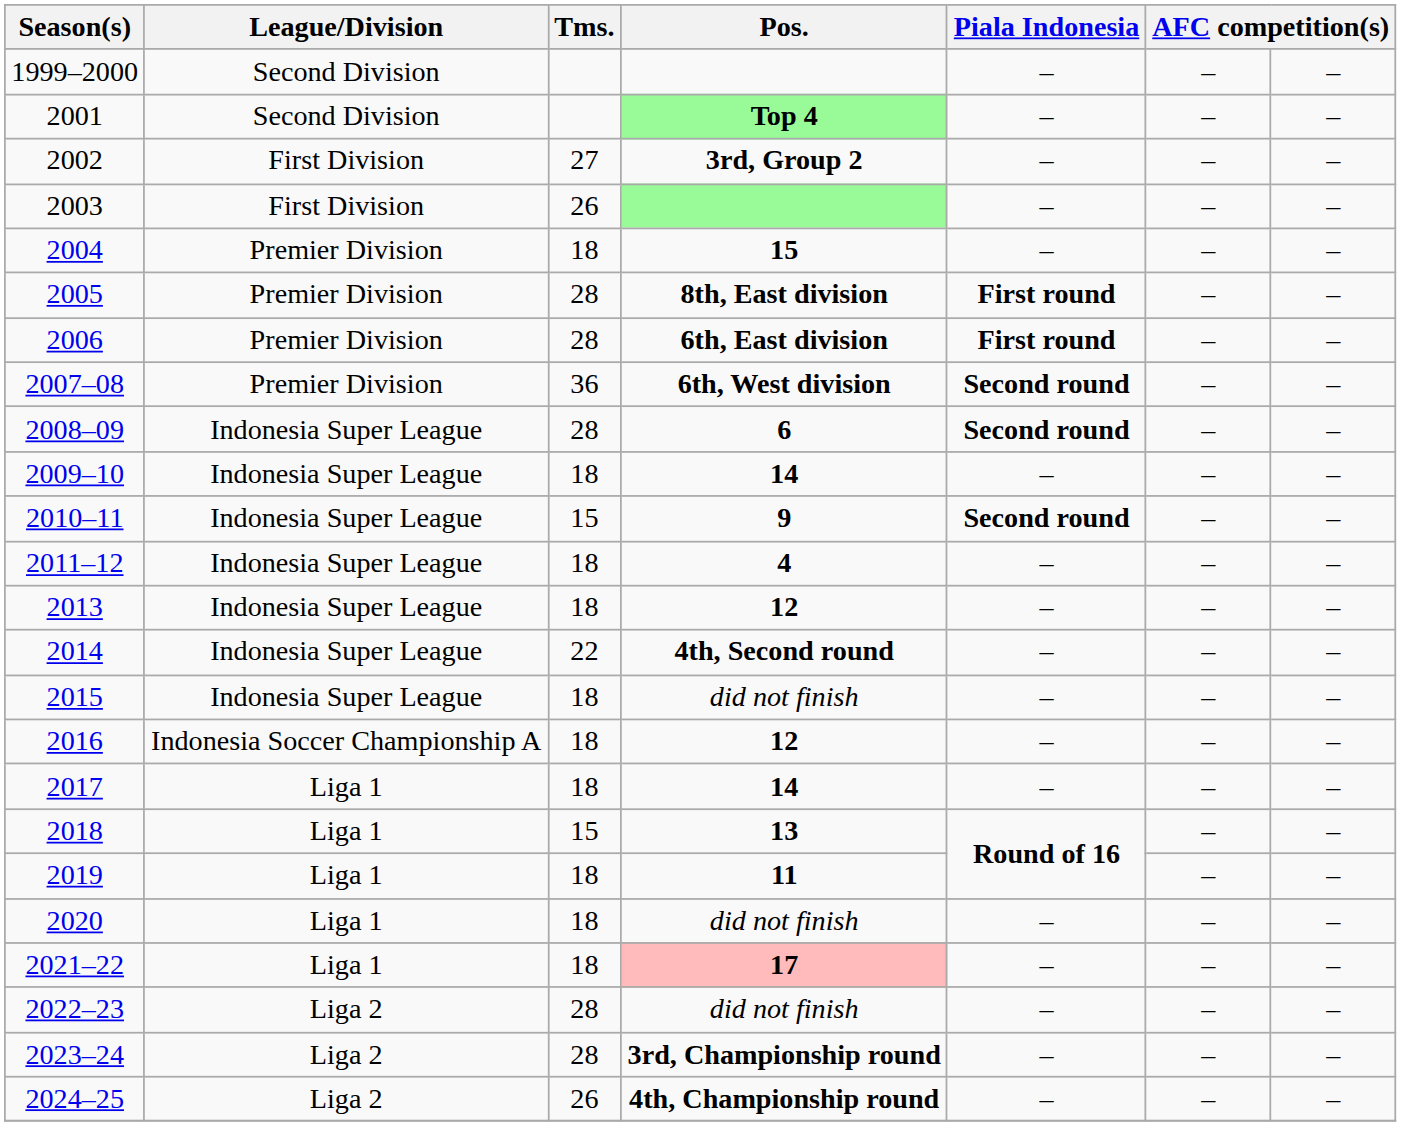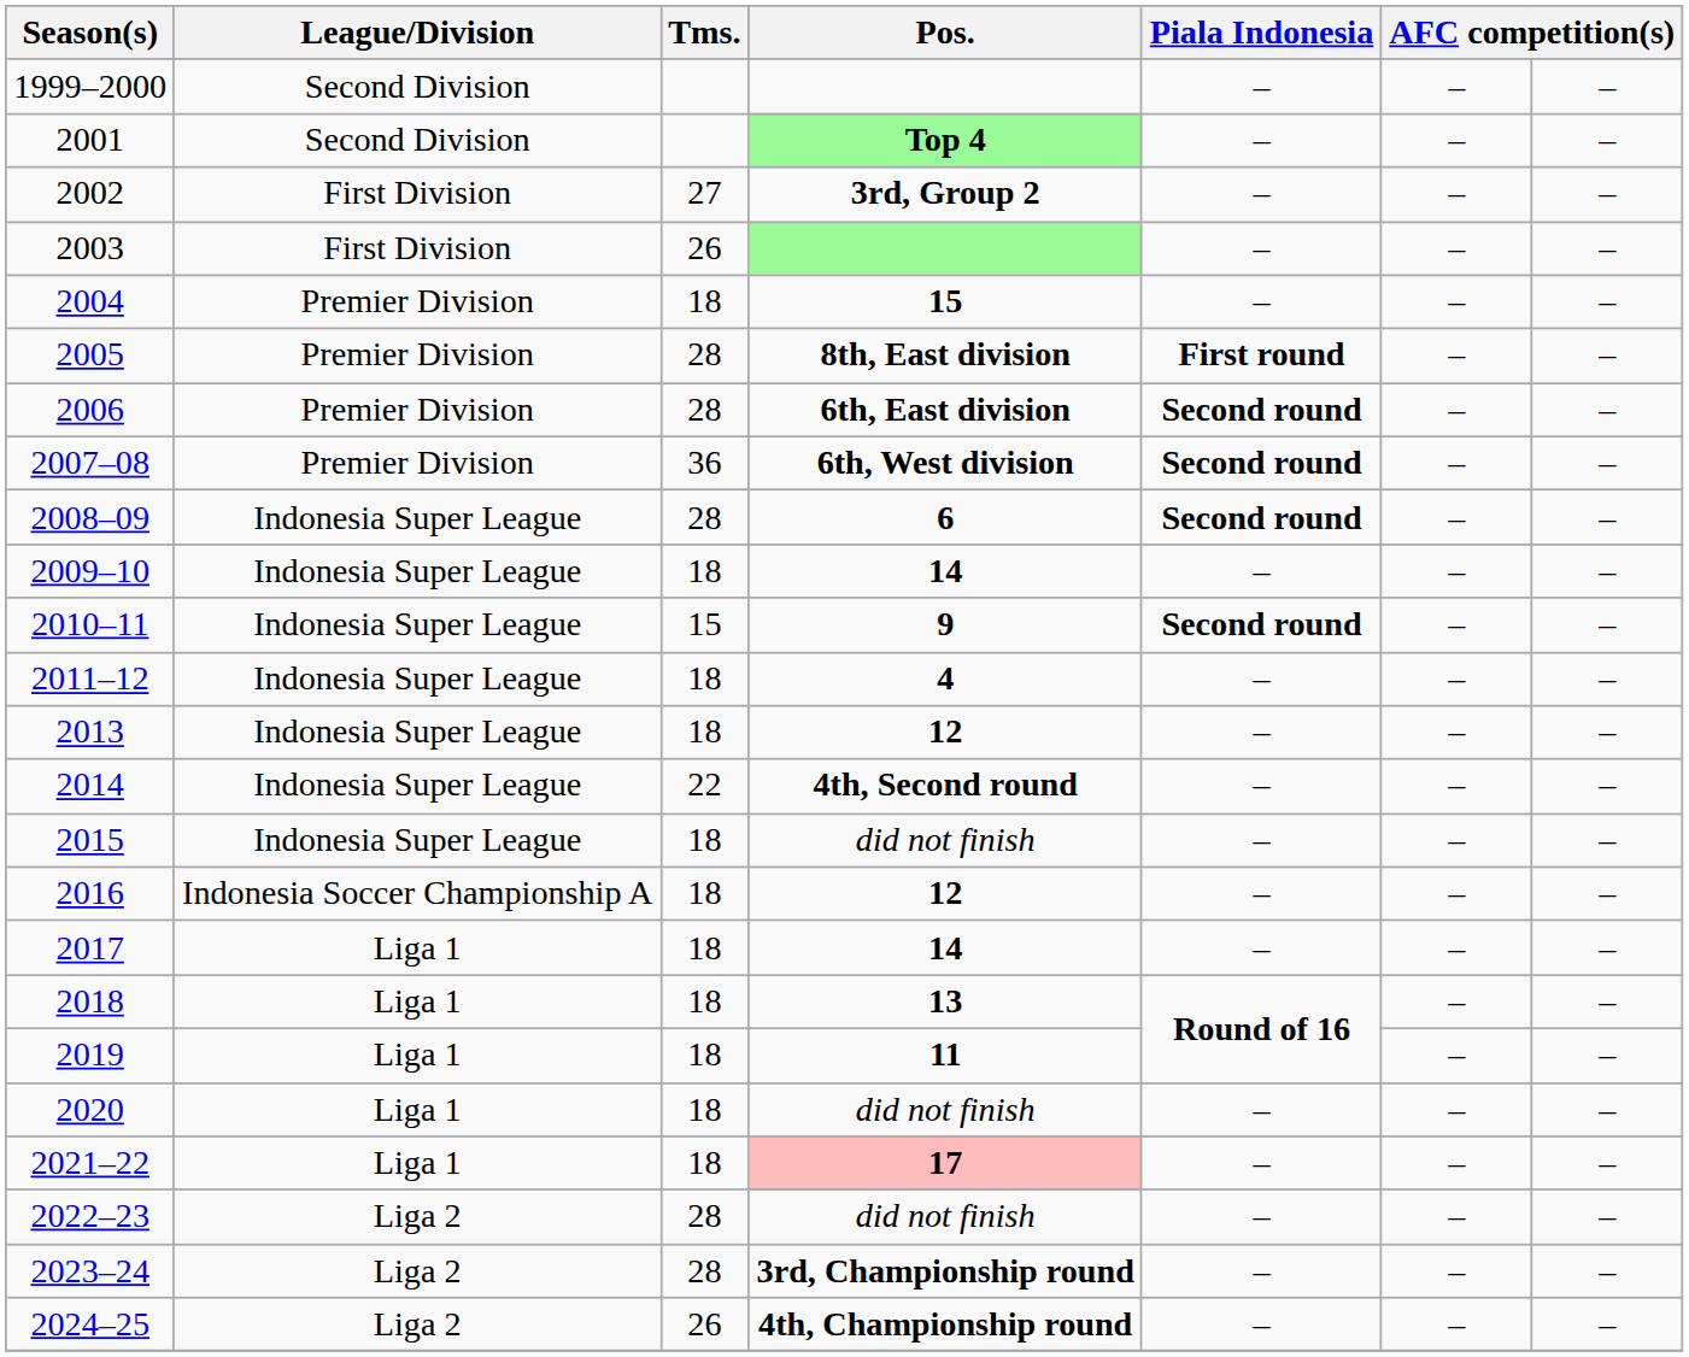 <table class="wikitable" style="text-align:center">
 <tr style="background:#efefef;">
 <th>Season(s)</th>
 <th>League/Division</th>
 <th>Tms.</th>
 <th>Pos.</th>
 <th><a href='#'>Piala Indonesia</a></th>
 <th colspan=2><a href='#'>AFC</a> competition(s)</th>
 </tr>
 <tr>
 <td>1999–2000</td>
 <td>Second Division</td>
 <td></td>
 <td></td>
 <td>–</td>
 <td>–</td>
 <td>–</td>
 </tr>
 <tr>
 <td>2001</td>
 <td>Second Division</td>
 <td></td>
 <td bgcolor="palegreen"><strong>Top 4</strong></td>
 <td>–</td>
 <td>–</td>
 <td>–</td>
 </tr>
 <tr>
 <td>2002</td>
 <td>First Division</td>
 <td>27</td>
 <td><strong>3rd, Group 2</strong></td>
 <td>–</td>
 <td>–</td>
 <td>–</td>
 </tr>
 <tr>
 <td>2003</td>
 <td>First Division</td>
 <td>26</td>
 <td bgcolor="palegreen"></td>
 <td>–</td>
 <td>–</td>
 <td>–</td>
 </tr>
 <tr>
 <td><a href='#'>2004</a></td>
 <td>Premier Division</td>
 <td>18</td>
 <td><strong>15</strong></td>
 <td>–</td>
 <td>–</td>
 <td>–</td>
 </tr>
 <tr>
 <td><a href='#'>2005</a></td>
 <td>Premier Division</td>
 <td>28</td>
 <td><strong>8th, East division</strong></td>
 <td><strong>First round</strong></td>
 <td>–</td>
 <td>–</td>
 </tr>
 <tr>
 <td><a href='#'>2006</a></td>
 <td>Premier Division</td>
 <td>28</td>
 <td><strong>6th, East division</strong></td>
-<td><strong>First round</strong></td>
+<td><strong>Second round</strong></td>
 <td>–</td>
 <td>–</td>
 </tr>
 <tr>
 <td><a href='#'>2007–08</a></td>
 <td>Premier Division</td>
 <td>36</td>
 <td><strong>6th, West division</strong></td>
 <td><strong>Second round</strong></td>
 <td>–</td>
 <td>–</td>
 </tr>
 <tr>
 <td><a href='#'>2008–09</a></td>
 <td>Indonesia Super League</td>
 <td>28</td>
 <td><strong>6</strong></td>
 <td><strong>Second round</strong></td>
 <td>–</td>
 <td>–</td>
 </tr>
 <tr>
 <td><a href='#'>2009–10</a></td>
 <td>Indonesia Super League</td>
 <td>18</td>
 <td><strong>14</strong></td>
 <td>–</td>
 <td>–</td>
 <td>–</td>
 </tr>
 <tr>
 <td><a href='#'>2010–11</a></td>
 <td>Indonesia Super League</td>
 <td>15</td>
 <td><strong>9</strong></td>
 <td><strong>Second round</strong></td>
 <td>–</td>
 <td>–</td>
 </tr>
 <tr>
 <td><a href='#'>2011–12</a></td>
 <td>Indonesia Super League</td>
 <td>18</td>
 <td><strong>4</strong></td>
 <td>–</td>
 <td>–</td>
 <td>–</td>
 </tr>
 <tr>
 <td><a href='#'>2013</a></td>
 <td>Indonesia Super League</td>
 <td>18</td>
 <td><strong>12</strong></td>
 <td>–</td>
 <td>–</td>
 <td>–</td>
 </tr>
 <tr>
 <td><a href='#'>2014</a></td>
 <td>Indonesia Super League</td>
 <td>22</td>
 <td><strong>4th, Second round</strong></td>
 <td>–</td>
 <td>–</td>
 <td>–</td>
 </tr>
 <tr>
 <td><a href='#'>2015</a></td>
 <td>Indonesia Super League</td>
 <td>18</td>
 <td><em>did not finish</em></td>
 <td>–</td>
 <td>–</td>
 <td>–</td>
 </tr>
 <tr>
 <td><a href='#'>2016</a></td>
 <td>Indonesia Soccer Championship A</td>
 <td>18</td>
 <td><strong>12</strong></td>
 <td>–</td>
 <td>–</td>
 <td>–</td>
 </tr>
 <tr>
 <td><a href='#'>2017</a></td>
 <td>Liga 1</td>
 <td>18</td>
 <td><strong>14</strong></td>
 <td>–</td>
 <td>–</td>
 <td>–</td>
 </tr>
 <tr>
 <td><a href='#'>2018</a></td>
 <td>Liga 1</td>
-<td>15</td>
+<td>18</td>
 <td><strong>13</strong></td>
 <td rowspan="2"><strong>Round of 16</strong></td>
 <td>–</td>
 <td>–</td>
 </tr>
 <tr>
 <td><a href='#'>2019</a></td>
 <td>Liga 1</td>
 <td>18</td>
 <td><strong>11</strong></td>
 <td>–</td>
 <td>–</td>
 </tr>
 <tr>
 <td><a href='#'>2020</a></td>
 <td>Liga 1</td>
 <td>18</td>
 <td><em>did not finish</em></td>
 <td>–</td>
 <td>–</td>
 <td>–</td>
 </tr>
 <tr>
 <td><a href='#'>2021–22</a></td>
 <td>Liga 1</td>
 <td>18</td>
 <td style="background: #FFBBBB;"><strong>17</strong></td>
 <td>–</td>
 <td>–</td>
 <td>–</td>
 </tr>
 <tr>
 <td><a href='#'>2022–23</a></td>
 <td>Liga 2</td>
 <td>28</td>
 <td><em>did not finish</em></td>
 <td>–</td>
 <td>–</td>
 <td>–</td>
 </tr>
 <tr>
 <td><a href='#'>2023–24</a></td>
 <td>Liga 2</td>
 <td>28</td>
 <td><strong>3rd, Championship round</strong></td>
 <td>–</td>
 <td>–</td>
 <td>–</td>
 </tr>
 <tr>
 <td><a href='#'>2024–25</a></td>
 <td>Liga 2</td>
 <td>26</td>
 <td><strong>4th, Championship round</strong></td>
 <td>–</td>
 <td>–</td>
 <td>–</td>
 </tr>
 <tr>
 </tr>
 </table>
